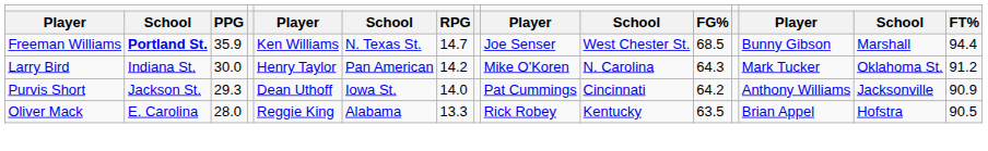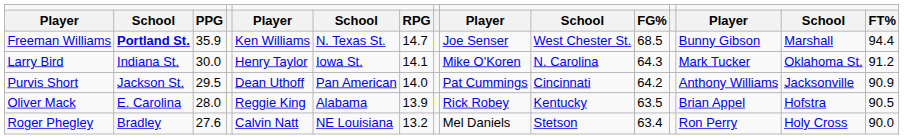 <table class="wikitable" style="text-align: left;">
 <tr>
 <td colspan=3></td>
 <td></td>
 <td colspan=3></td>
 <td></td>
 <td colspan=3></td>
 <td></td>
 <td colspan=3></td>
 </tr>
 <tr>
 <th>Player</th>
 <th>School</th>
 <th>PPG</th>
 <th></th>
 <th>Player</th>
 <th>School</th>
 <th>RPG</th>
 <th></th>
 <th>Player</th>
 <th>School</th>
 <th>FG%</th>
 <th></th>
 <th>Player</th>
 <th>School</th>
 <th>FT%</th>
 </tr>
 <tr>
 <td align="left"><a href='#'>Freeman Williams</a></td>
 <td><strong><a href='#'>Portland St.</a></strong></td>
 <td>35.9</td>
 <td></td>
 <td><a href='#'>Ken Williams</a></td>
 <td><a href='#'>N. Texas St.</a></td>
 <td>14.7</td>
 <td></td>
 <td><a href='#'>Joe Senser</a></td>
 <td><a href='#'>West Chester St.</a></td>
 <td>68.5</td>
 <td></td>
 <td><a href='#'>Bunny Gibson</a></td>
 <td><a href='#'>Marshall</a></td>
 <td>94.4</td>
 </tr>
 <tr>
 <td align="left"><a href='#'>Larry Bird</a></td>
 <td><a href='#'>Indiana St.</a></td>
 <td>30.0</td>
 <td></td>
 <td><a href='#'>Henry Taylor</a></td>
-<td><a href='#'>Pan American</a></td>
-<td>14.2</td>
+<td><a href='#'>Iowa St.</a></td>
+<td>14.1</td>
 <td></td>
 <td><a href='#'>Mike O'Koren</a></td>
 <td><a href='#'>N. Carolina</a></td>
 <td>64.3</td>
 <td></td>
 <td><a href='#'>Mark Tucker</a></td>
 <td><a href='#'>Oklahoma St.</a></td>
 <td>91.2</td>
 </tr>
 <tr>
 <td align="left"><a href='#'>Purvis Short</a></td>
 <td><a href='#'>Jackson St.</a></td>
-<td>29.3</td>
+<td>29.5</td>
 <td></td>
 <td><a href='#'>Dean Uthoff</a></td>
-<td><a href='#'>Iowa St.</a></td>
+<td><a href='#'>Pan American</a></td>
 <td>14.0</td>
 <td></td>
 <td><a href='#'>Pat Cummings</a></td>
 <td><a href='#'>Cincinnati</a></td>
 <td>64.2</td>
 <td></td>
 <td><a href='#'>Anthony Williams</a></td>
 <td><a href='#'>Jacksonville</a></td>
 <td>90.9</td>
 </tr>
 <tr>
 <td align="left"><a href='#'>Oliver Mack</a></td>
 <td><a href='#'>E. Carolina</a></td>
 <td>28.0</td>
 <td></td>
 <td><a href='#'>Reggie King</a></td>
 <td><a href='#'>Alabama</a></td>
-<td>13.3</td>
+<td>13.9</td>
 <td></td>
 <td><a href='#'>Rick Robey</a></td>
 <td><a href='#'>Kentucky</a></td>
 <td>63.5</td>
 <td></td>
 <td><a href='#'>Brian Appel</a></td>
 <td><a href='#'>Hofstra</a></td>
 <td>90.5</td>
 </tr>
+<tr>
+<td align="left"><a href='#'>Roger Phegley</a></td>
+<td><a href='#'>Bradley</a></td>
+<td>27.6</td>
+<td></td>
+<td><a href='#'>Calvin Natt</a></td>
+<td><a href='#'>NE Louisiana</a></td>
+<td>13.2</td>
+<td></td>
+<td>Mel Daniels</td>
+<td><a href='#'>Stetson</a></td>
+<td>63.4</td>
+<td></td>
+<td><a href='#'>Ron Perry</a></td>
+<td><a href='#'>Holy Cross</a></td>
+<td>90.0</td>
+</tr>
 </table>
